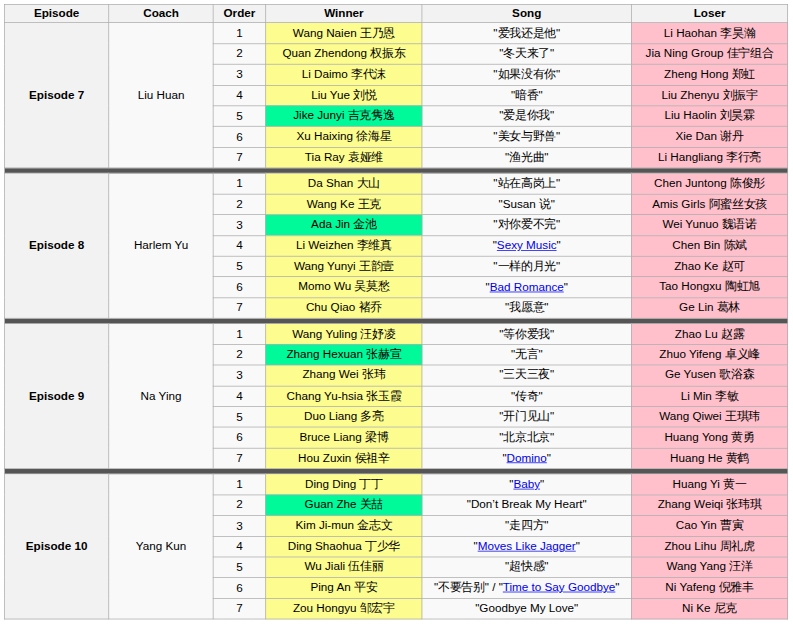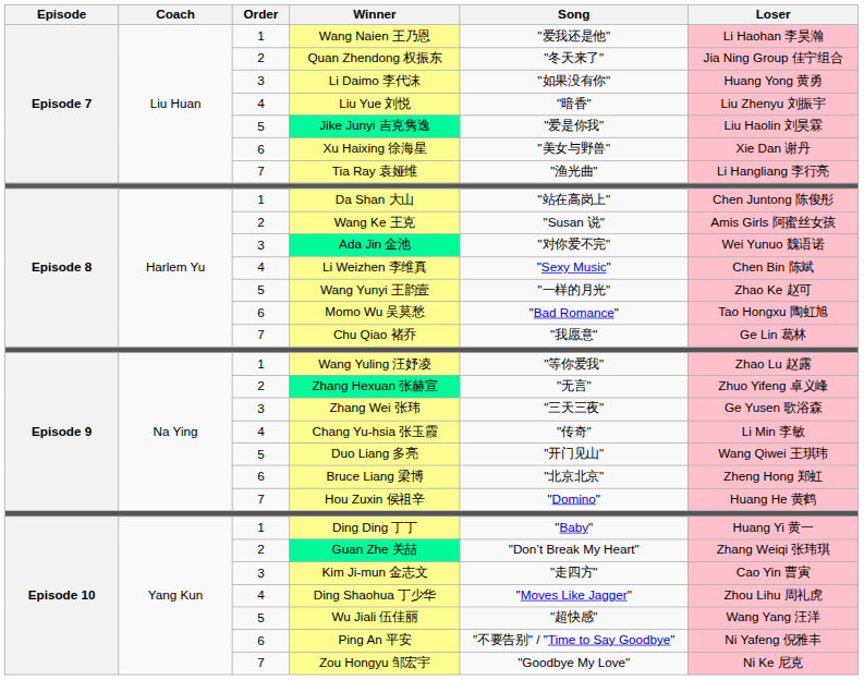 <table class="wikitable" style="text-align: center; width:85%;">
 <tr>
 <th width="10%">Episode</th>
 <th width="10%">Coach</th>
 <th width="5%">Order</th>
 <th width="15%">Winner</th>
 <th width="20%">Song</th>
 <th width="15%">Loser</th>
 </tr>
 <tr>
 <th rowspan="7">Episode 7<br><small></small></th>
 <td rowspan="7">Liu Huan</td>
 <td>1</td>
 <td style="background:#fdfc8f">Wang Naien 王乃恩</td>
 <td>"爱我还是他"</td>
 <td style="background:pink">Li Haohan 李昊瀚</td>
 </tr>
 <tr>
 <td>2</td>
 <td style="background:#fdfc8f">Quan Zhendong 权振东</td>
 <td>"冬天来了"</td>
 <td style="background:pink">Jia Ning Group 佳宁组合</td>
 </tr>
 <tr>
 <td>3</td>
 <td style="background:#fdfc8f">Li Daimo 李代沫</td>
 <td>"如果没有你"</td>
-<td style="background:pink">Zheng Hong 郑虹</td>
+<td style="background:pink">Huang Yong 黄勇</td>
 </tr>
 <tr>
 <td>4</td>
 <td style="background:#fdfc8f">Liu Yue 刘悦</td>
 <td>"暗香"</td>
 <td style="background:pink">Liu Zhenyu 刘振宇</td>
 </tr>
 <tr>
 <td>5</td>
 <td style="background:#00fa9a">Jike Junyi 吉克隽逸</td>
 <td>"爱是你我"</td>
 <td style="background:pink">Liu Haolin 刘昊霖</td>
 </tr>
 <tr>
 <td>6</td>
 <td style="background:#fdfc8f">Xu Haixing 徐海星</td>
 <td>"美女与野兽"</td>
 <td style="background:pink">Xie Dan 谢丹</td>
 </tr>
 <tr>
 <td>7</td>
 <td style="background:#fdfc8f">Tia Ray 袁娅维</td>
 <td>"渔光曲"</td>
 <td style="background:pink">Li Hangliang 李行亮</td>
 </tr>
 <tr>
 <td colspan="6" style="background:#555555;"></td>
 </tr>
 <tr>
 <th rowspan="7">Episode 8<br><small></small></th>
 <td rowspan="7">Harlem Yu</td>
 <td>1</td>
 <td style="background:#fdfc8f">Da Shan 大山</td>
 <td>"站在高岗上"</td>
 <td style="background:pink">Chen Juntong 陈俊彤</td>
 </tr>
 <tr>
 <td>2</td>
 <td style="background:#fdfc8f">Wang Ke 王克</td>
 <td>"Susan 说"</td>
 <td style="background:pink">Amis Girls 阿蜜丝女孩</td>
 </tr>
 <tr>
 <td>3</td>
 <td style="background:#00fa9a">Ada Jin 金池</td>
 <td>"对你爱不完"</td>
 <td style="background:pink">Wei Yunuo 魏语诺</td>
 </tr>
 <tr>
 <td>4</td>
 <td style="background:#fdfc8f">Li Weizhen 李维真</td>
 <td>"<a href='#'>Sexy Music</a>"</td>
 <td style="background:pink">Chen Bin 陈斌</td>
 </tr>
 <tr>
 <td>5</td>
 <td style="background:#fdfc8f">Wang Yunyi 王韵壹</td>
 <td>"一样的月光"</td>
 <td style="background:pink">Zhao Ke 赵可</td>
 </tr>
 <tr>
 <td>6</td>
 <td style="background:#fdfc8f">Momo Wu 吴莫愁</td>
 <td>"<a href='#'>Bad Romance</a>"</td>
 <td style="background:pink">Tao Hongxu 陶虹旭</td>
 </tr>
 <tr>
 <td>7</td>
 <td style="background:#fdfc8f">Chu Qiao 褚乔</td>
 <td>"我愿意"</td>
 <td style="background:pink">Ge Lin 葛林</td>
 </tr>
 <tr>
 <td colspan="6" style="background:#555555;"></td>
 </tr>
 <tr>
 <th rowspan="7">Episode 9<br><small></small></th>
 <td rowspan="7">Na Ying</td>
 <td>1</td>
 <td style="background:#fdfc8f">Wang Yuling 汪妤凌</td>
 <td>"等你爱我"</td>
 <td style="background:pink">Zhao Lu 赵露</td>
 </tr>
 <tr>
 <td>2</td>
 <td style="background:#00fa9a">Zhang Hexuan 张赫宣</td>
 <td>"无言"</td>
 <td style="background:pink">Zhuo Yifeng 卓义峰</td>
 </tr>
 <tr>
 <td>3</td>
 <td style="background:#fdfc8f">Zhang Wei 张玮</td>
 <td>"三天三夜"</td>
 <td style="background:pink">Ge Yusen 歌浴森</td>
 </tr>
 <tr>
 <td>4</td>
 <td style="background:#fdfc8f">Chang Yu-hsia 张玉霞</td>
 <td>"传奇"</td>
 <td style="background:pink">Li Min 李敏</td>
 </tr>
 <tr>
 <td>5</td>
 <td style="background:#fdfc8f">Duo Liang 多亮</td>
 <td>"开门见山"</td>
 <td style="background:pink">Wang Qiwei 王琪玮</td>
 </tr>
 <tr>
 <td>6</td>
 <td style="background:#fdfc8f">Bruce Liang 梁博</td>
 <td>"北京北京"</td>
-<td style="background:pink">Huang Yong 黄勇</td>
+<td style="background:pink">Zheng Hong 郑虹</td>
 </tr>
 <tr>
 <td>7</td>
 <td style="background:#fdfc8f">Hou Zuxin 侯祖辛</td>
 <td>"<a href='#'>Domino</a>"</td>
 <td style="background:pink">Huang He 黄鹤</td>
 </tr>
 <tr>
 <td colspan="6" style="background:#555555;"></td>
 </tr>
 <tr>
 <th rowspan="7">Episode 10<br><small></small></th>
 <td rowspan="7">Yang Kun</td>
 <td>1</td>
 <td style="background:#fdfc8f">Ding Ding 丁丁</td>
 <td>"<a href='#'>Baby</a>"</td>
 <td style="background:pink">Huang Yi 黄一</td>
 </tr>
 <tr>
 <td>2</td>
 <td style="background:#00fa9a">Guan Zhe 关喆</td>
 <td>"Don’t Break My Heart"</td>
 <td style="background:pink">Zhang Weiqi 张玮琪</td>
 </tr>
 <tr>
 <td>3</td>
 <td style="background:#fdfc8f">Kim Ji-mun 金志文</td>
 <td>"走四方"</td>
 <td style="background:pink">Cao Yin 曹寅</td>
 </tr>
 <tr>
 <td>4</td>
 <td style="background:#fdfc8f">Ding Shaohua 丁少华</td>
 <td>"<a href='#'>Moves Like Jagger</a>"</td>
 <td style="background:pink">Zhou Lihu 周礼虎</td>
 </tr>
 <tr>
 <td>5</td>
 <td style="background:#fdfc8f">Wu Jiali 伍佳丽</td>
 <td>"超快感"</td>
 <td style="background:pink">Wang Yang 汪洋</td>
 </tr>
 <tr>
 <td>6</td>
 <td style="background:#fdfc8f">Ping An 平安</td>
 <td>"不要告别" / "<a href='#'>Time to Say Goodbye</a>"</td>
 <td style="background:pink">Ni Yafeng 倪雅丰</td>
 </tr>
 <tr>
 <td>7</td>
 <td style="background:#fdfc8f">Zou Hongyu 邹宏宇</td>
 <td>"Goodbye My Love"</td>
 <td style="background:pink">Ni Ke 尼克</td>
 </tr>
 </table>
